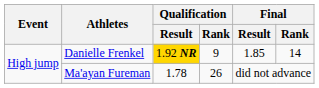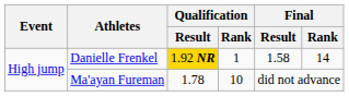 <table class="wikitable" border="1" style="font-size:90%">
 <tr>
 <th rowspan="2">Event</th>
 <th rowspan="2">Athletes</th>
 <th colspan="2">Qualification</th>
 <th colspan="2">Final</th>
 </tr>
 <tr>
 <th>Result</th>
 <th>Rank</th>
 <th>Result</th>
 <th>Rank</th>
 </tr>
 <tr>
 <td rowspan="2"><a href='#'>High jump</a></td>
 <td><a href='#'>Danielle Frenkel</a></td>
 <td align=center style="background: gold;">1.92 <strong><em>NR</em></strong></td>
-<td align=center>9</td>
-<td align=center>1.85</td>
+<td align=center>1</td>
+<td align=center>1.58</td>
 <td align=center>14</td>
 </tr>
 <tr>
 <td><a href='#'>Ma'ayan Fureman</a></td>
 <td align=center>1.78</td>
-<td align=center>26</td>
+<td align=center>10</td>
 <td align=center colspan=2>did not advance</td>
 </tr>
 </table>
